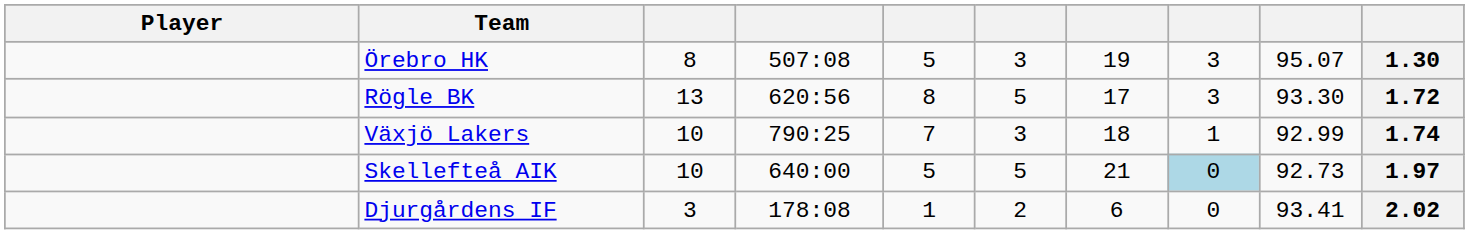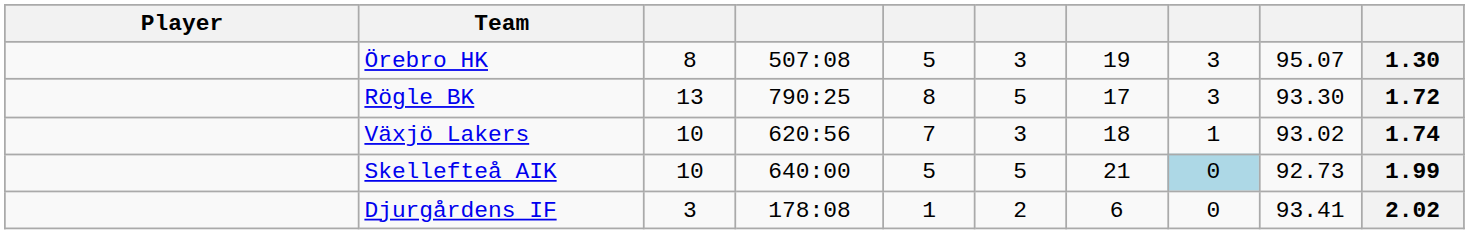 <table class="wikitable sortable" style="text-align: center">
 <tr>
 <th style="width: 15em;">Player</th>
 <th style="width: 12em;">Team</th>
 <th style="width: 3.5em;"></th>
 <th style="width: 6em;"></th>
 <th style="width: 3.5em;"></th>
 <th style="width: 3.5em;"></th>
 <th style="width: 4em;"></th>
 <th style="width: 3.5em;"></th>
 <th style="width: 4em;"></th>
 <th style="width: 4em;"></th>
 </tr>
 <tr>
 <td style="text-align:left;"> </td>
 <td style="text-align:left;"><a href='#'>Örebro HK</a></td>
 <td>8</td>
 <td>507:08</td>
 <td>5</td>
 <td>3</td>
 <td>19</td>
 <td>3</td>
 <td>95.07</td>
 <th>1.30</th>
 </tr>
 <tr>
 <td style="text-align:left;"> </td>
 <td style="text-align:left;"><a href='#'>Rögle BK</a></td>
 <td>13</td>
-<td>620:56</td>
+<td>790:25</td>
 <td>8</td>
 <td>5</td>
 <td>17</td>
 <td>3</td>
 <td>93.30</td>
 <th>1.72</th>
 </tr>
 <tr>
 <td style="text-align:left;"> </td>
 <td style="text-align:left;"><a href='#'>Växjö Lakers</a></td>
 <td>10</td>
-<td>790:25</td>
+<td>620:56</td>
 <td>7</td>
 <td>3</td>
 <td>18</td>
 <td>1</td>
-<td>92.99</td>
+<td>93.02</td>
 <th>1.74</th>
 </tr>
 <tr>
 <td style="text-align:left;"> </td>
 <td style="text-align:left;"><a href='#'>Skellefteå AIK</a></td>
 <td>10</td>
 <td>640:00</td>
 <td>5</td>
 <td>5</td>
 <td>21</td>
 <td style="background: lightblue;">0</td>
 <td>92.73</td>
-<th>1.97</th>
+<th>1.99</th>
 </tr>
 <tr>
 <td style="text-align:left;"> </td>
 <td style="text-align:left;"><a href='#'>Djurgårdens IF</a></td>
 <td>3</td>
 <td>178:08</td>
 <td>1</td>
 <td>2</td>
 <td>6</td>
 <td>0</td>
 <td>93.41</td>
 <th>2.02</th>
 </tr>
 </table>
